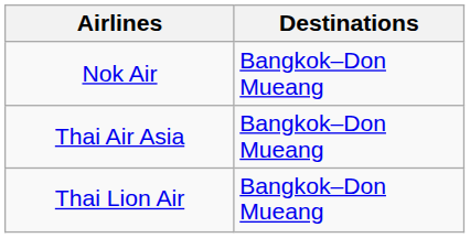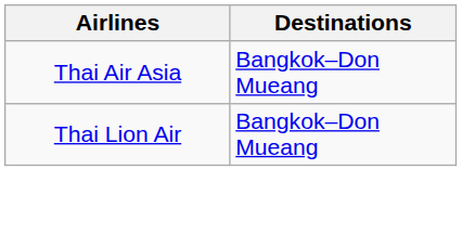 <table class="wikitable">
 <tr>
 <th colspan style="width:150px;">Airlines</th>
 <th colspan style="width:150px;">Destinations</th>
-</tr>
-<tr>
-<td style="text-align:center;"><a href='#'>Nok Air</a></td>
-<td><a href='#'>Bangkok–Don Mueang</a></td>
 </tr>
 <tr>
 <td style="text-align:center;"><a href='#'>Thai Air Asia</a></td>
 <td><a href='#'>Bangkok–Don Mueang</a></td>
 </tr>
 <tr>
 <td style="text-align:center;"><a href='#'>Thai Lion Air</a></td>
 <td><a href='#'>Bangkok–Don Mueang</a></td>
 </tr>
 </table>
